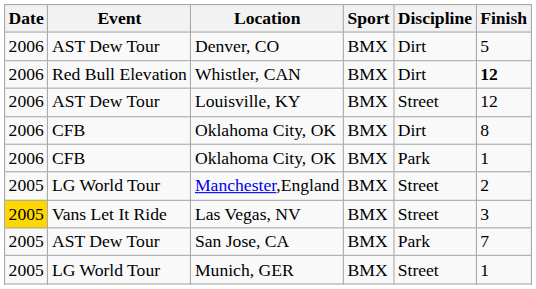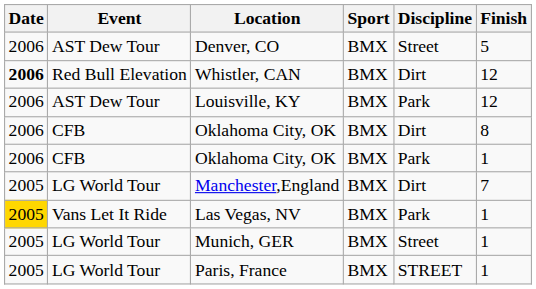 <table class="wikitable" border="5">
 <tr>
 <th>Date</th>
 <th>Event</th>
 <th>Location</th>
 <th>Sport</th>
 <th>Discipline</th>
 <th>Finish</th>
 </tr>
 <tr>
 <td>2006</td>
 <td>AST Dew Tour</td>
 <td>Denver, CO</td>
 <td>BMX</td>
-<td>Dirt</td>
+<td>Street</td>
 <td>5</td>
 </tr>
 <tr>
-<td>2006</td>
+<td><strong>2006</strong></td>
 <td>Red Bull Elevation</td>
 <td>Whistler, CAN</td>
 <td>BMX</td>
 <td>Dirt</td>
-<td><strong>12</strong></td>
+<td>12</td>
 </tr>
 <tr>
 <td>2006</td>
 <td>AST Dew Tour</td>
 <td>Louisville, KY</td>
 <td>BMX</td>
-<td>Street</td>
+<td>Park</td>
 <td>12</td>
 </tr>
 <tr>
 <td>2006</td>
 <td>CFB</td>
 <td>Oklahoma City, OK</td>
 <td>BMX</td>
 <td>Dirt</td>
 <td>8</td>
 </tr>
 <tr>
 <td>2006</td>
 <td>CFB</td>
 <td>Oklahoma City, OK</td>
 <td>BMX</td>
 <td>Park</td>
 <td>1</td>
 </tr>
 <tr>
 <td>2005</td>
 <td>LG World Tour</td>
 <td><a href='#'>Manchester</a>,England</td>
 <td>BMX</td>
-<td>Street</td>
-<td>2</td>
+<td>Dirt</td>
+<td>7</td>
 </tr>
 <tr>
 <td style="background: gold;">2005</td>
 <td>Vans Let It Ride</td>
 <td>Las Vegas, NV</td>
 <td>BMX</td>
-<td>Street</td>
-<td>3</td>
-</tr>
-<tr>
-<td>2005</td>
-<td>AST Dew Tour</td>
-<td>San Jose, CA</td>
-<td>BMX</td>
 <td>Park</td>
-<td>7</td>
+<td>1</td>
 </tr>
 <tr>
 <td>2005</td>
 <td>LG World Tour</td>
 <td>Munich, GER</td>
 <td>BMX</td>
 <td>Street</td>
 <td>1</td>
 </tr>
+<tr>
+<td>2005</td>
+<td>LG World Tour</td>
+<td>Paris, France</td>
+<td>BMX</td>
+<td>STREET</td>
+<td>1</td>
+</tr>
 </table>
